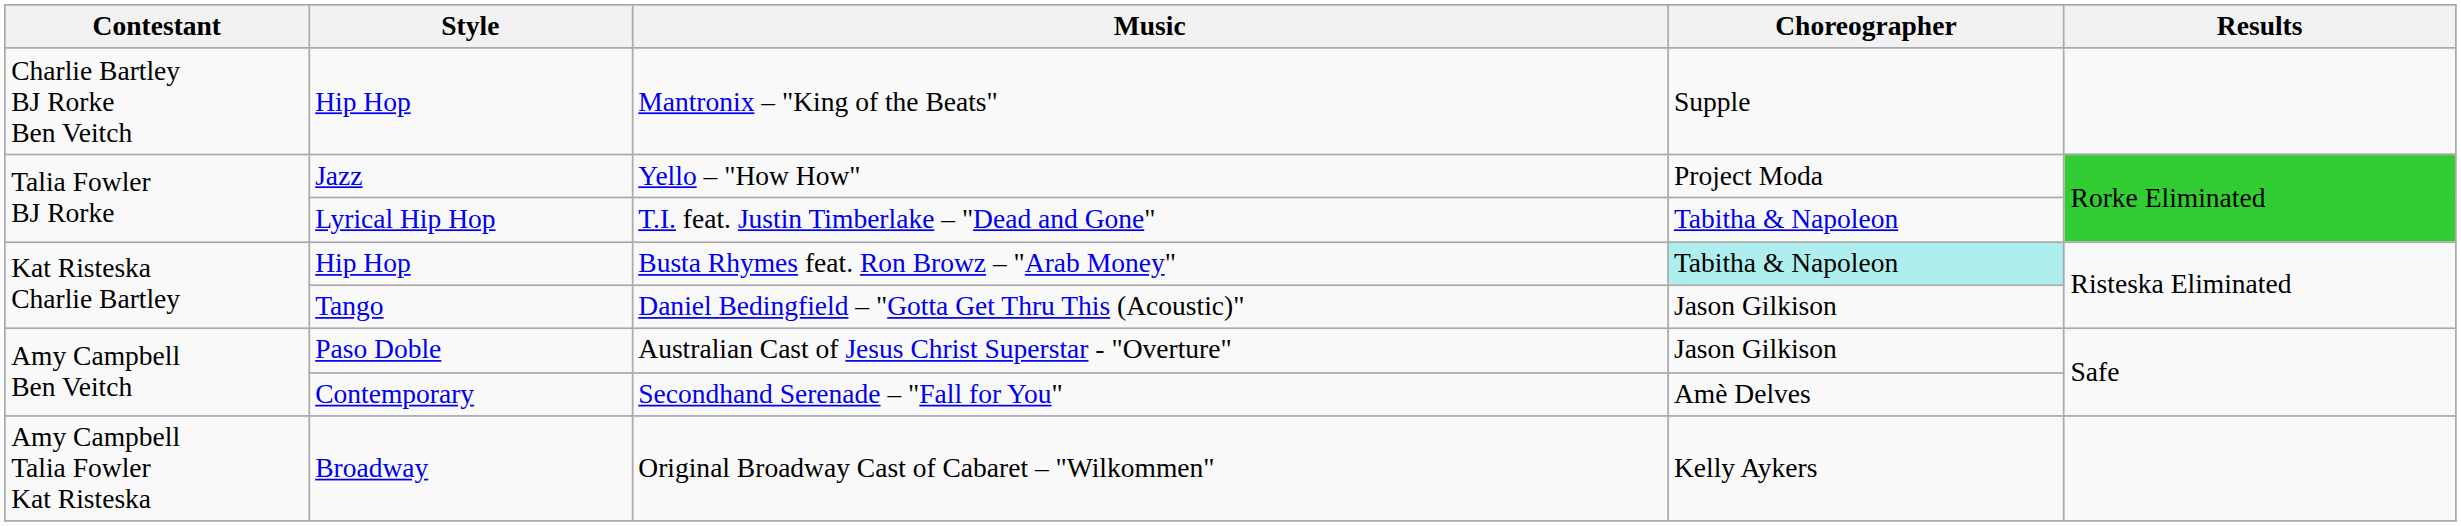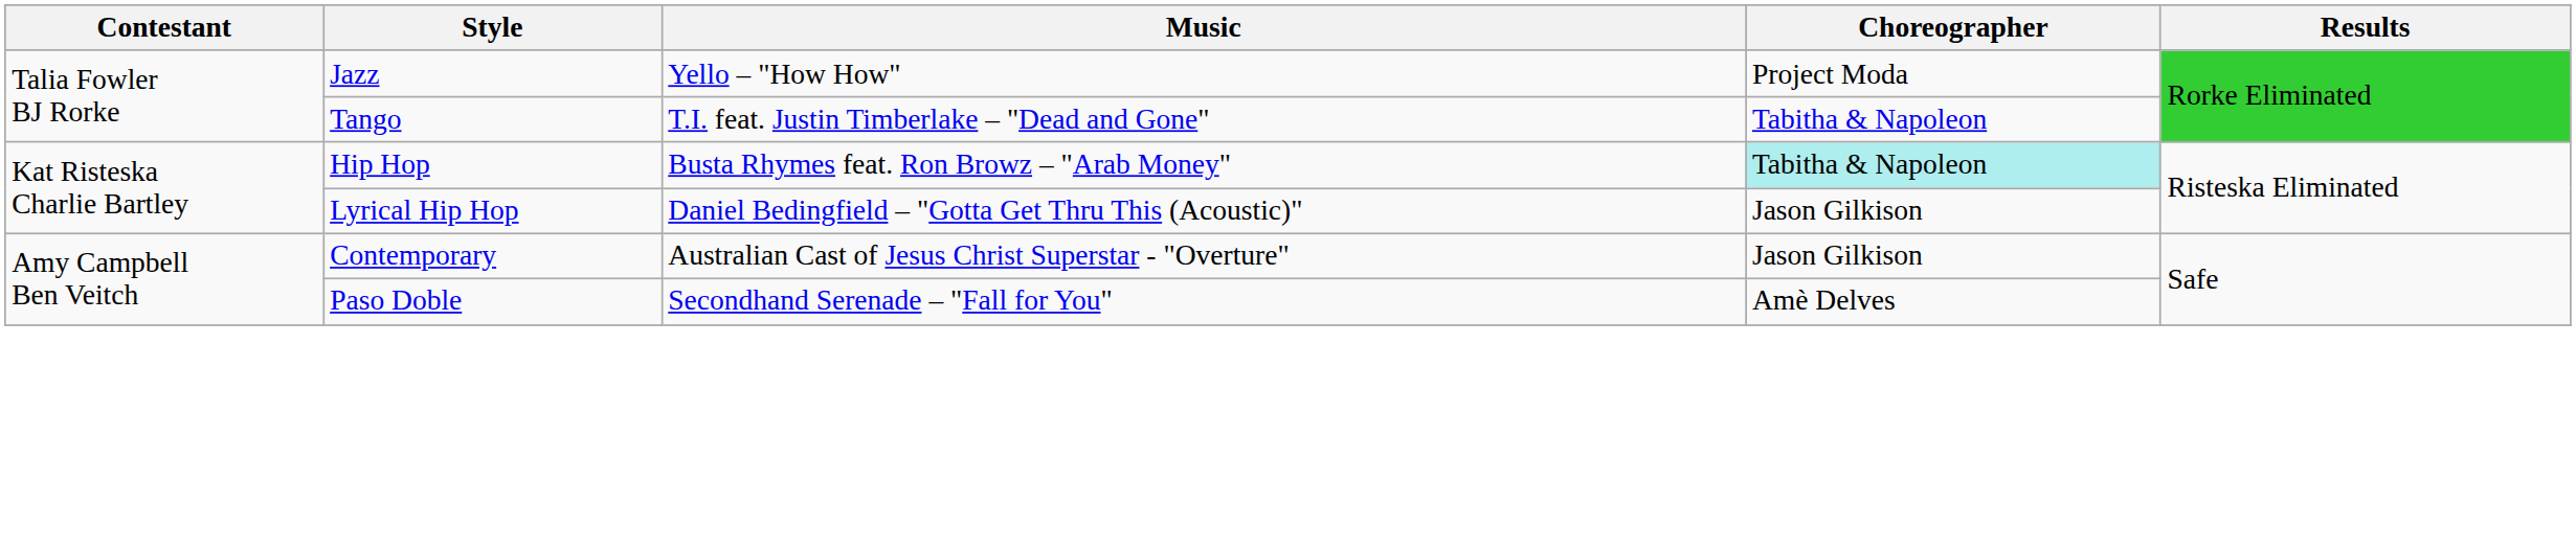 <table class="wikitable" style="width:90%;">
 <tr>
 <th>Contestant</th>
 <th>Style</th>
 <th>Music</th>
 <th>Choreographer</th>
 <th>Results</th>
 </tr>
 <tr>
-<td>Charlie Bartley <br>  BJ Rorke <br> Ben Veitch</td>
-<td><a href='#'>Hip Hop</a></td>
-<td><a href='#'>Mantronix</a> – "King of the Beats"</td>
-<td>Supple</td>
-<td></td>
-</tr>
-<tr>
 <td rowspan="2">Talia Fowler <br> BJ Rorke</td>
 <td><a href='#'>Jazz</a></td>
 <td><a href='#'>Yello</a> – "How How"</td>
 <td>Project Moda</td>
 <td rowspan="2" style="background:limegreen;">Rorke Eliminated</td>
 </tr>
 <tr>
-<td><a href='#'>Lyrical Hip Hop</a></td>
+<td><a href='#'>Tango</a></td>
 <td><a href='#'>T.I.</a> feat. <a href='#'>Justin Timberlake</a> – "<a href='#'>Dead and Gone</a>"</td>
 <td><a href='#'>Tabitha & Napoleon</a></td>
 </tr>
 <tr>
 <td rowspan="2">Kat Risteska <br>  Charlie Bartley</td>
 <td><a href='#'>Hip Hop</a></td>
 <td><a href='#'>Busta Rhymes</a> feat. <a href='#'>Ron Browz</a> – "<a href='#'>Arab Money</a>"</td>
 <td style="background: paleturquoise;">Tabitha & Napoleon</td>
 <td rowspan="2">Risteska Eliminated</td>
 </tr>
 <tr>
-<td><a href='#'>Tango</a></td>
+<td><a href='#'>Lyrical Hip Hop</a></td>
 <td><a href='#'>Daniel Bedingfield</a> – "<a href='#'>Gotta Get Thru This</a> (Acoustic)"</td>
 <td>Jason Gilkison</td>
 </tr>
 <tr>
 <td rowspan="2">Amy Campbell <br>  Ben Veitch</td>
-<td><a href='#'>Paso Doble</a></td>
+<td><a href='#'>Contemporary</a></td>
 <td>Australian Cast of <a href='#'>Jesus Christ Superstar</a> - "Overture"</td>
 <td>Jason Gilkison</td>
 <td rowspan="2">Safe</td>
 </tr>
 <tr>
-<td><a href='#'>Contemporary</a></td>
+<td><a href='#'>Paso Doble</a></td>
 <td><a href='#'>Secondhand Serenade</a> – "<a href='#'>Fall for You</a>"</td>
 <td>Amè Delves</td>
 </tr>
-<tr>
-<td>Amy Campbell <br> Talia Fowler <br> Kat Risteska</td>
-<td><a href='#'>Broadway</a></td>
-<td>Original Broadway Cast of Cabaret – "Wilkommen"</td>
-<td>Kelly Aykers</td>
-<td></td>
-</tr>
 </table>
